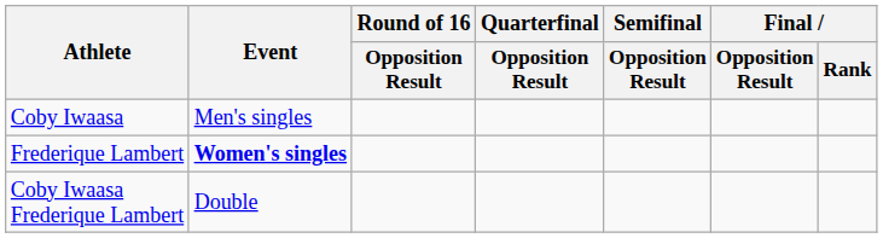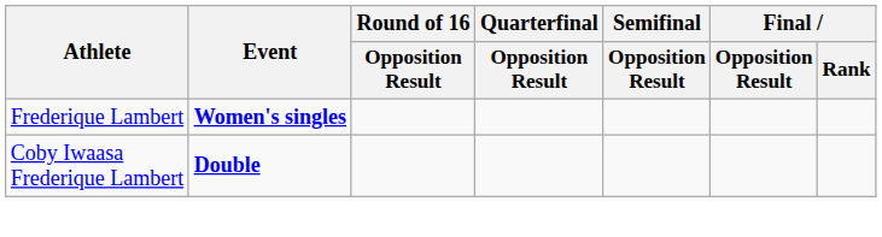 <table class=wikitable style=font-size:90%;text-align:center>
 <tr>
 <th rowspan=2>Athlete</th>
 <th rowspan=2>Event</th>
 <th>Round of 16</th>
 <th>Quarterfinal</th>
 <th>Semifinal</th>
 <th colspan=2>Final / </th>
 </tr>
 <tr style=font-size:95%>
 <th>Opposition<br>Result</th>
 <th>Opposition<br>Result</th>
 <th>Opposition<br>Result</th>
 <th>Opposition<br>Result</th>
 <th>Rank</th>
 </tr>
 <tr>
-<td align=left><a href='#'>Coby Iwaasa</a></td>
-<td align=left><a href='#'>Men's singles</a></td>
-<td></td>
-<td></td>
-<td></td>
-<td></td>
-<td></td>
-</tr>
-<tr>
 <td align=left><a href='#'>Frederique Lambert</a></td>
 <td align=left><strong><a href='#'>Women's singles</a></strong></td>
 <td></td>
 <td></td>
 <td></td>
 <td></td>
 <td></td>
 </tr>
 <tr>
 <td align=left><a href='#'>Coby Iwaasa</a><br><a href='#'>Frederique Lambert</a></td>
-<td align=left><a href='#'>Double</a></td>
+<td align=left><strong><a href='#'>Double</a></strong></td>
 <td></td>
 <td></td>
 <td></td>
 <td></td>
 <td></td>
 </tr>
 </table>
